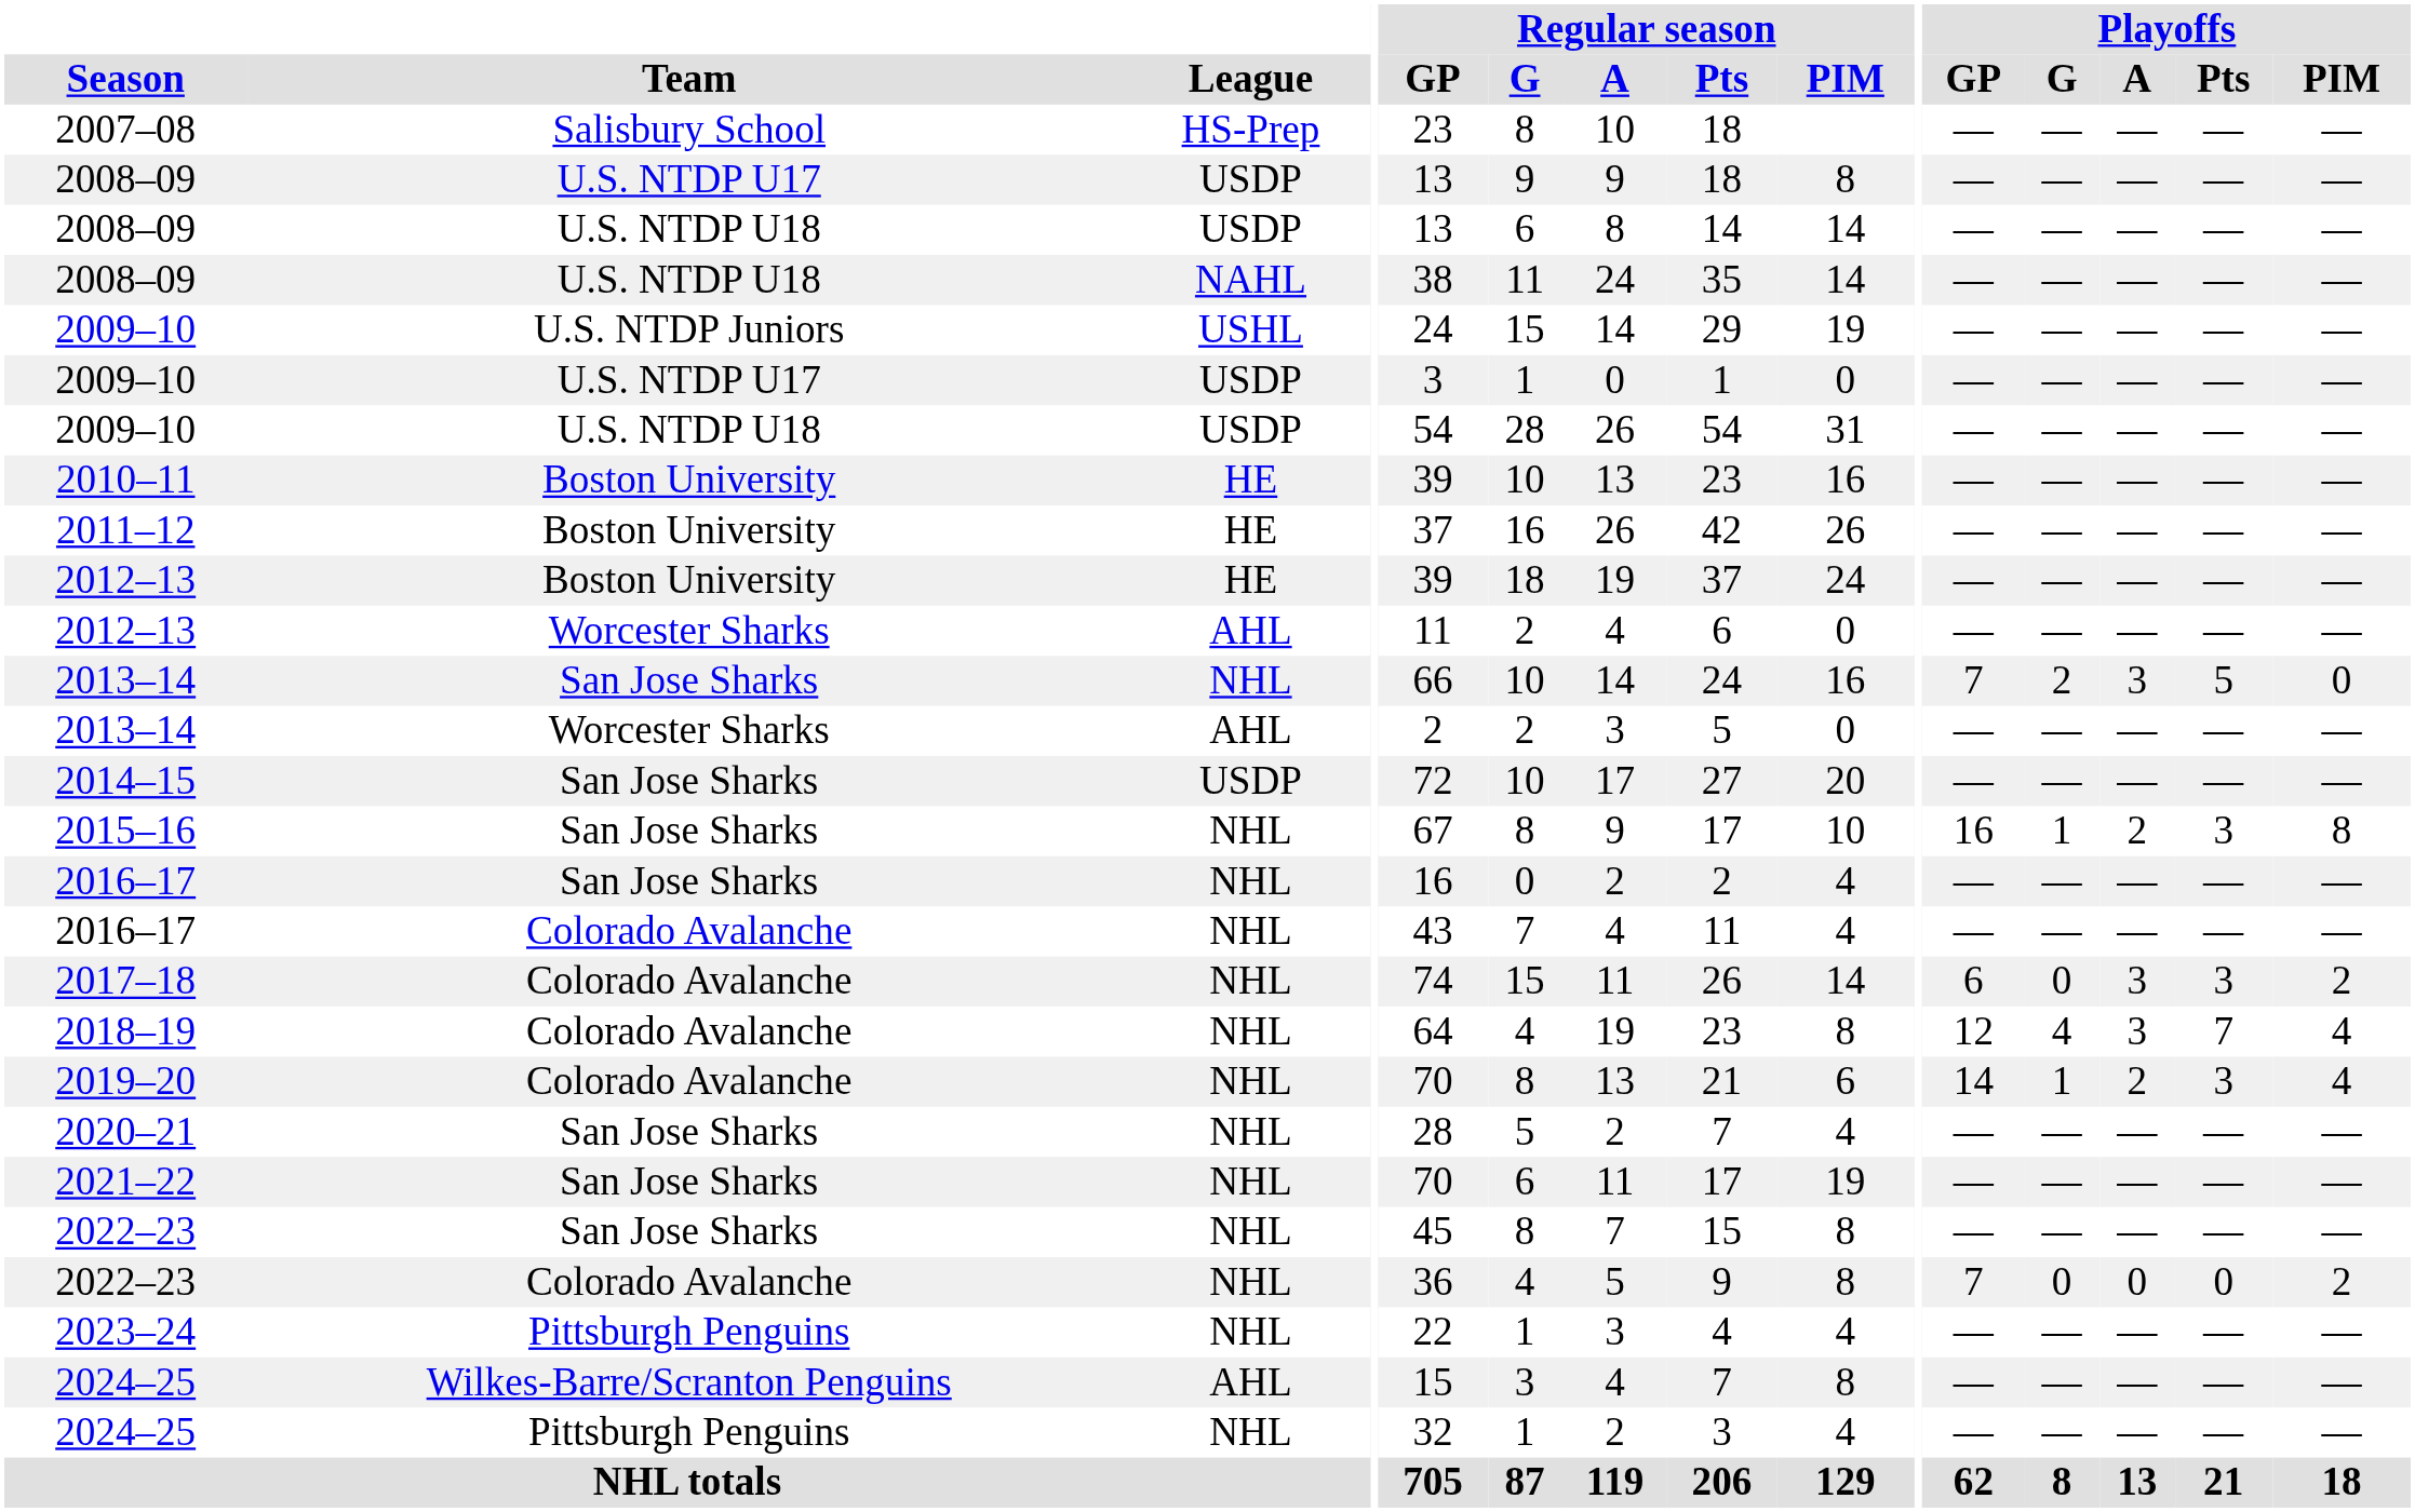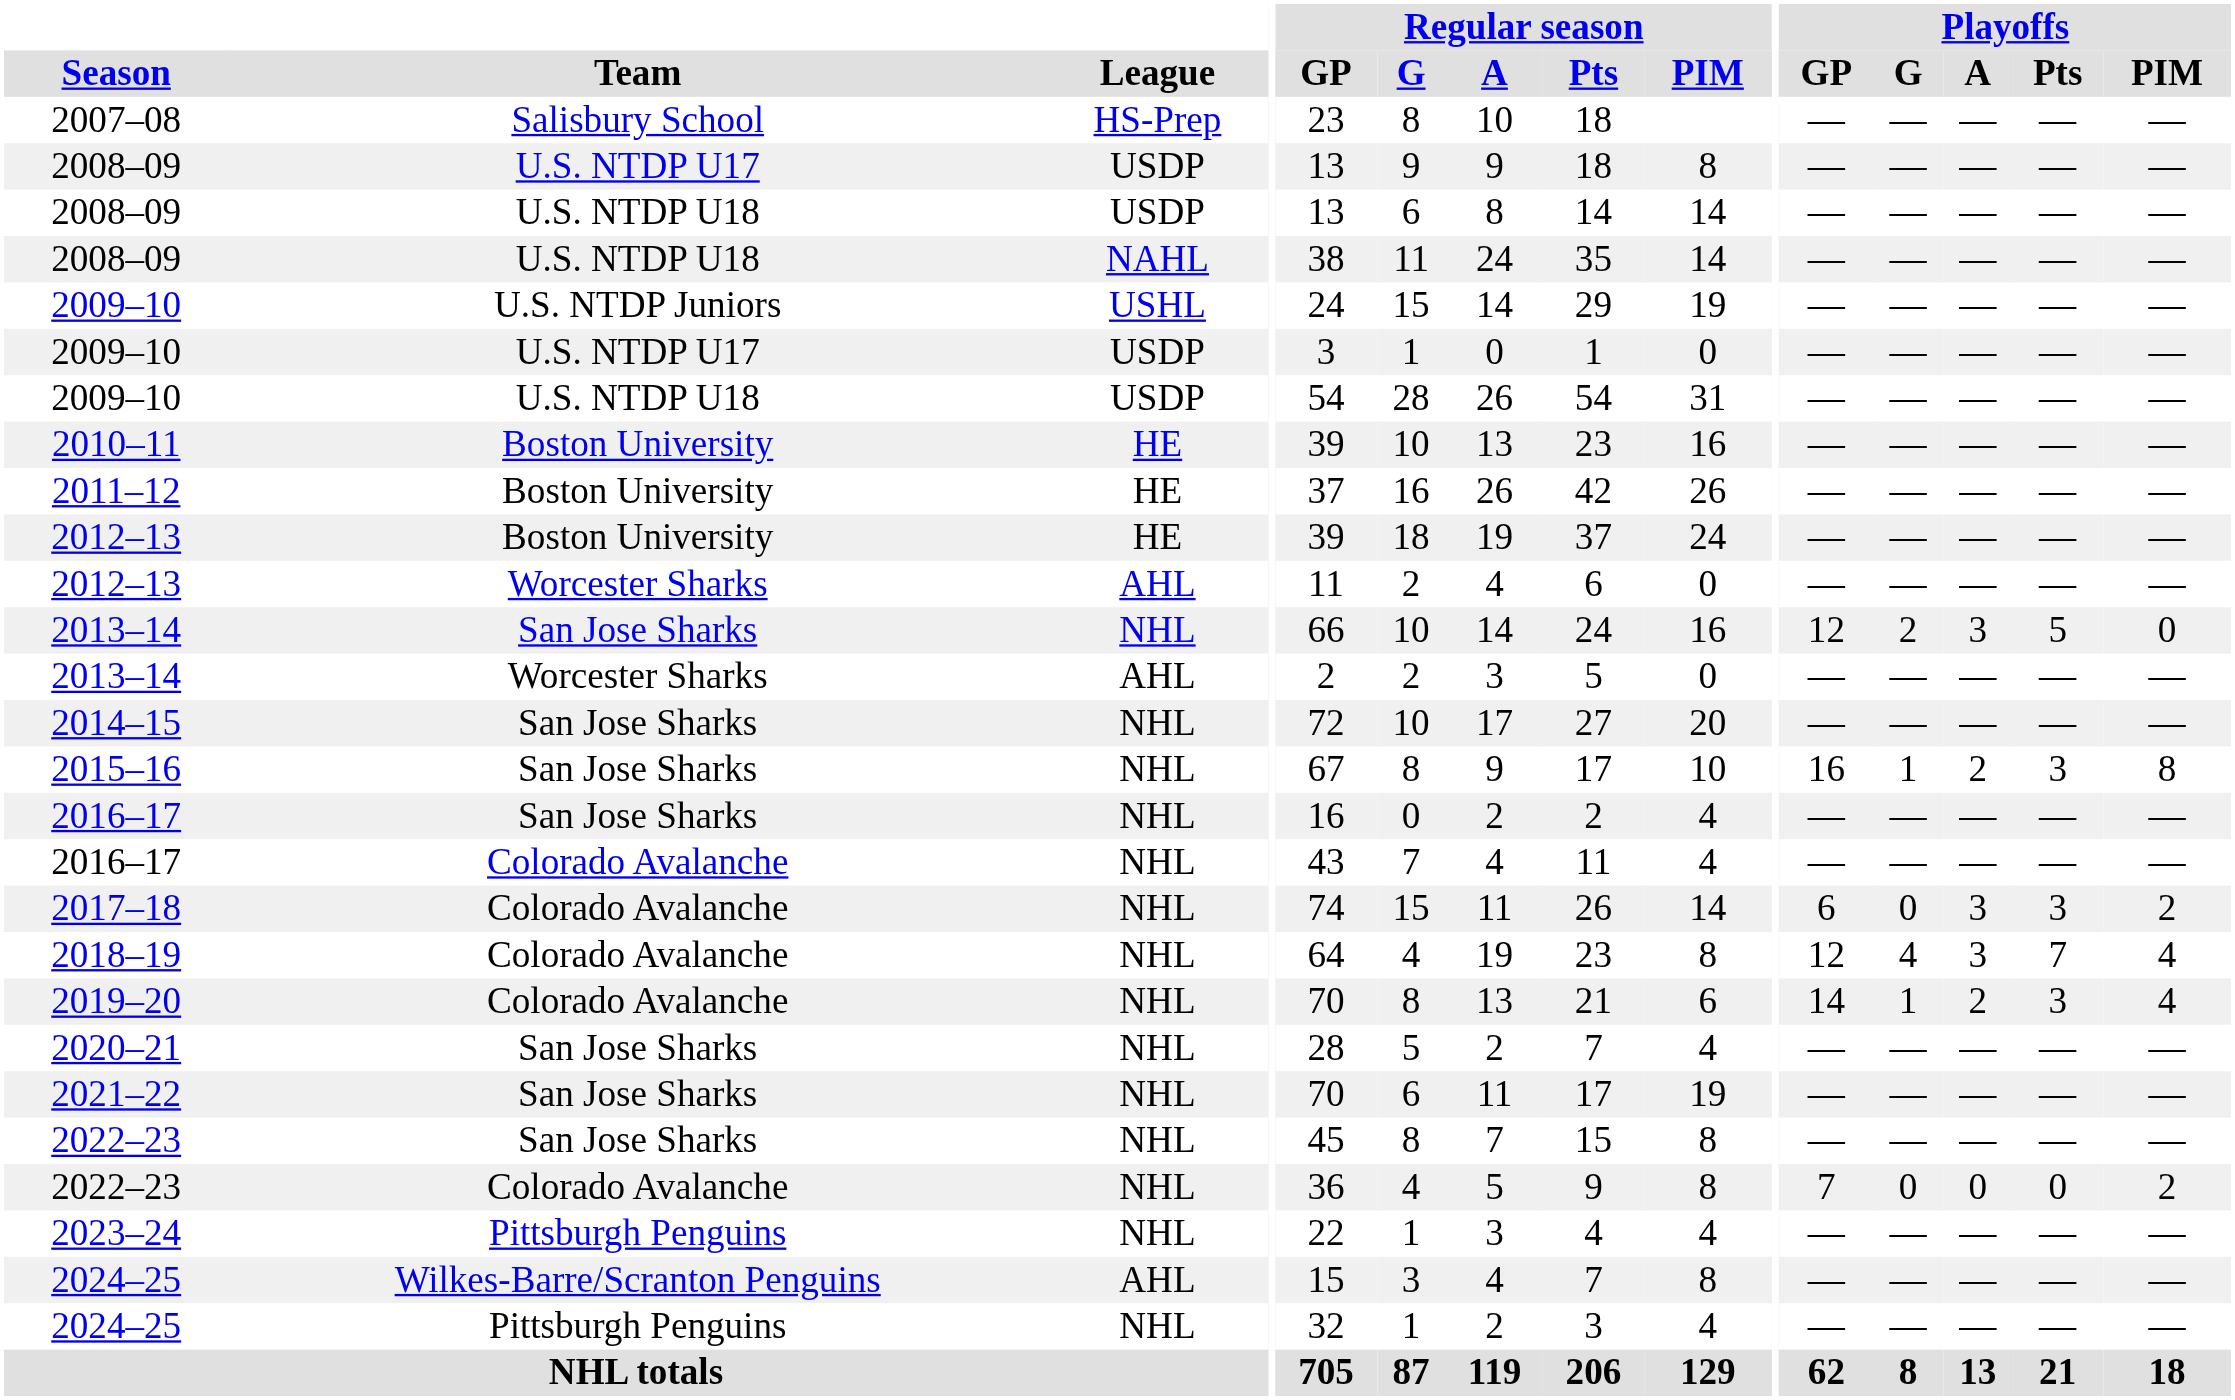 <table border="0" cellpadding="1" cellspacing="0" style="text-align:center; width:60em">
 <tr bgcolor="#e0e0e0">
 <th colspan="3" bgcolor="#ffffff"></th>
 <th rowspan="99" bgcolor="#ffffff"></th>
 <th colspan="5"><a href='#'>Regular season</a></th>
 <th rowspan="99" bgcolor="#ffffff"></th>
 <th colspan="5"><a href='#'>Playoffs</a></th>
 </tr>
 <tr bgcolor="#e0e0e0">
 <th><a href='#'>Season</a></th>
 <th>Team</th>
 <th>League</th>
 <th>GP</th>
 <th><a href='#'>G</a></th>
 <th><a href='#'>A</a></th>
 <th><a href='#'>Pts</a></th>
 <th><a href='#'>PIM</a></th>
 <th>GP</th>
 <th>G</th>
 <th>A</th>
 <th>Pts</th>
 <th>PIM</th>
 </tr>
 <tr>
 <td>2007–08</td>
 <td><a href='#'>Salisbury School</a></td>
 <td><a href='#'>HS-Prep</a></td>
 <td>23</td>
 <td>8</td>
 <td>10</td>
 <td>18</td>
 <td></td>
 <td>—</td>
 <td>—</td>
 <td>—</td>
 <td>—</td>
 <td>—</td>
 </tr>
 <tr bgcolor="#f0f0f0">
 <td>2008–09</td>
 <td><a href='#'>U.S. NTDP U17</a></td>
 <td>USDP</td>
 <td>13</td>
 <td>9</td>
 <td>9</td>
 <td>18</td>
 <td>8</td>
 <td>—</td>
 <td>—</td>
 <td>—</td>
 <td>—</td>
 <td>—</td>
 </tr>
 <tr>
 <td>2008–09</td>
 <td>U.S. NTDP U18</td>
 <td>USDP</td>
 <td>13</td>
 <td>6</td>
 <td>8</td>
 <td>14</td>
 <td>14</td>
 <td>—</td>
 <td>—</td>
 <td>—</td>
 <td>—</td>
 <td>—</td>
 </tr>
 <tr bgcolor="#f0f0f0">
 <td>2008–09</td>
 <td>U.S. NTDP U18</td>
 <td><a href='#'>NAHL</a></td>
 <td>38</td>
 <td>11</td>
 <td>24</td>
 <td>35</td>
 <td>14</td>
 <td>—</td>
 <td>—</td>
 <td>—</td>
 <td>—</td>
 <td>—</td>
 </tr>
 <tr>
 <td><a href='#'>2009–10</a></td>
 <td>U.S. NTDP Juniors</td>
 <td><a href='#'>USHL</a></td>
 <td>24</td>
 <td>15</td>
 <td>14</td>
 <td>29</td>
 <td>19</td>
 <td>—</td>
 <td>—</td>
 <td>—</td>
 <td>—</td>
 <td>—</td>
 </tr>
 <tr bgcolor="#f0f0f0">
 <td>2009–10</td>
 <td>U.S. NTDP U17</td>
 <td>USDP</td>
 <td>3</td>
 <td>1</td>
 <td>0</td>
 <td>1</td>
 <td>0</td>
 <td>—</td>
 <td>—</td>
 <td>—</td>
 <td>—</td>
 <td>—</td>
 </tr>
 <tr>
 <td>2009–10</td>
 <td>U.S. NTDP U18</td>
 <td>USDP</td>
 <td>54</td>
 <td>28</td>
 <td>26</td>
 <td>54</td>
 <td>31</td>
 <td>—</td>
 <td>—</td>
 <td>—</td>
 <td>—</td>
 <td>—</td>
 </tr>
 <tr bgcolor="#f0f0f0">
 <td><a href='#'>2010–11</a></td>
 <td><a href='#'>Boston University</a></td>
 <td><a href='#'>HE</a></td>
 <td>39</td>
 <td>10</td>
 <td>13</td>
 <td>23</td>
 <td>16</td>
 <td>—</td>
 <td>—</td>
 <td>—</td>
 <td>—</td>
 <td>—</td>
 </tr>
 <tr>
 <td><a href='#'>2011–12</a></td>
 <td>Boston University</td>
 <td>HE</td>
 <td>37</td>
 <td>16</td>
 <td>26</td>
 <td>42</td>
 <td>26</td>
 <td>—</td>
 <td>—</td>
 <td>—</td>
 <td>—</td>
 <td>—</td>
 </tr>
 <tr bgcolor="#f0f0f0">
 <td><a href='#'>2012–13</a></td>
 <td>Boston University</td>
 <td>HE</td>
 <td>39</td>
 <td>18</td>
 <td>19</td>
 <td>37</td>
 <td>24</td>
 <td>—</td>
 <td>—</td>
 <td>—</td>
 <td>—</td>
 <td>—</td>
 </tr>
 <tr>
 <td><a href='#'>2012–13</a></td>
 <td><a href='#'>Worcester Sharks</a></td>
 <td><a href='#'>AHL</a></td>
 <td>11</td>
 <td>2</td>
 <td>4</td>
 <td>6</td>
 <td>0</td>
 <td>—</td>
 <td>—</td>
 <td>—</td>
 <td>—</td>
 <td>—</td>
 </tr>
 <tr bgcolor="#f0f0f0">
 <td><a href='#'>2013–14</a></td>
 <td><a href='#'>San Jose Sharks</a></td>
 <td><a href='#'>NHL</a></td>
 <td>66</td>
 <td>10</td>
 <td>14</td>
 <td>24</td>
 <td>16</td>
-<td>7</td>
+<td>12</td>
 <td>2</td>
 <td>3</td>
 <td>5</td>
 <td>0</td>
 </tr>
 <tr>
 <td><a href='#'>2013–14</a></td>
 <td>Worcester Sharks</td>
 <td>AHL</td>
 <td>2</td>
 <td>2</td>
 <td>3</td>
 <td>5</td>
 <td>0</td>
 <td>—</td>
 <td>—</td>
 <td>—</td>
 <td>—</td>
 <td>—</td>
 </tr>
 <tr bgcolor="#f0f0f0">
 <td><a href='#'>2014–15</a></td>
 <td>San Jose Sharks</td>
-<td>USDP</td>
+<td>NHL</td>
 <td>72</td>
 <td>10</td>
 <td>17</td>
 <td>27</td>
 <td>20</td>
 <td>—</td>
 <td>—</td>
 <td>—</td>
 <td>—</td>
 <td>—</td>
 </tr>
 <tr>
 <td><a href='#'>2015–16</a></td>
 <td>San Jose Sharks</td>
 <td>NHL</td>
 <td>67</td>
 <td>8</td>
 <td>9</td>
 <td>17</td>
 <td>10</td>
 <td>16</td>
 <td>1</td>
 <td>2</td>
 <td>3</td>
 <td>8</td>
 </tr>
 <tr bgcolor="#f0f0f0">
 <td><a href='#'>2016–17</a></td>
 <td>San Jose Sharks</td>
 <td>NHL</td>
 <td>16</td>
 <td>0</td>
 <td>2</td>
 <td>2</td>
 <td>4</td>
 <td>—</td>
 <td>—</td>
 <td>—</td>
 <td>—</td>
 <td>—</td>
 </tr>
 <tr>
 <td>2016–17</td>
 <td><a href='#'>Colorado Avalanche</a></td>
 <td>NHL</td>
 <td>43</td>
 <td>7</td>
 <td>4</td>
 <td>11</td>
 <td>4</td>
 <td>—</td>
 <td>—</td>
 <td>—</td>
 <td>—</td>
 <td>—</td>
 </tr>
 <tr bgcolor="#f0f0f0">
 <td><a href='#'>2017–18</a></td>
 <td>Colorado Avalanche</td>
 <td>NHL</td>
 <td>74</td>
 <td>15</td>
 <td>11</td>
 <td>26</td>
 <td>14</td>
 <td>6</td>
 <td>0</td>
 <td>3</td>
 <td>3</td>
 <td>2</td>
 </tr>
 <tr>
 <td><a href='#'>2018–19</a></td>
 <td>Colorado Avalanche</td>
 <td>NHL</td>
 <td>64</td>
 <td>4</td>
 <td>19</td>
 <td>23</td>
 <td>8</td>
 <td>12</td>
 <td>4</td>
 <td>3</td>
 <td>7</td>
 <td>4</td>
 </tr>
 <tr bgcolor="#f0f0f0">
 <td><a href='#'>2019–20</a></td>
 <td>Colorado Avalanche</td>
 <td>NHL</td>
 <td>70</td>
 <td>8</td>
 <td>13</td>
 <td>21</td>
 <td>6</td>
 <td>14</td>
 <td>1</td>
 <td>2</td>
 <td>3</td>
 <td>4</td>
 </tr>
 <tr>
 <td><a href='#'>2020–21</a></td>
 <td>San Jose Sharks</td>
 <td>NHL</td>
 <td>28</td>
 <td>5</td>
 <td>2</td>
 <td>7</td>
 <td>4</td>
 <td>—</td>
 <td>—</td>
 <td>—</td>
 <td>—</td>
 <td>—</td>
 </tr>
 <tr bgcolor="#f0f0f0">
 <td><a href='#'>2021–22</a></td>
 <td>San Jose Sharks</td>
 <td>NHL</td>
 <td>70</td>
 <td>6</td>
 <td>11</td>
 <td>17</td>
 <td>19</td>
 <td>—</td>
 <td>—</td>
 <td>—</td>
 <td>—</td>
 <td>—</td>
 </tr>
 <tr>
 <td><a href='#'>2022–23</a></td>
 <td>San Jose Sharks</td>
 <td>NHL</td>
 <td>45</td>
 <td>8</td>
 <td>7</td>
 <td>15</td>
 <td>8</td>
 <td>—</td>
 <td>—</td>
 <td>—</td>
 <td>—</td>
 <td>—</td>
 </tr>
 <tr bgcolor="#f0f0f0">
 <td>2022–23</td>
 <td>Colorado Avalanche</td>
 <td>NHL</td>
 <td>36</td>
 <td>4</td>
 <td>5</td>
 <td>9</td>
 <td>8</td>
 <td>7</td>
 <td>0</td>
 <td>0</td>
 <td>0</td>
 <td>2</td>
 </tr>
 <tr>
 <td><a href='#'>2023–24</a></td>
 <td><a href='#'>Pittsburgh Penguins</a></td>
 <td>NHL</td>
 <td>22</td>
 <td>1</td>
 <td>3</td>
 <td>4</td>
 <td>4</td>
 <td>—</td>
 <td>—</td>
 <td>—</td>
 <td>—</td>
 <td>—</td>
 </tr>
 <tr bgcolor="#f0f0f0">
 <td><a href='#'>2024–25</a></td>
 <td><a href='#'>Wilkes-Barre/Scranton Penguins</a></td>
 <td>AHL</td>
 <td>15</td>
 <td>3</td>
 <td>4</td>
 <td>7</td>
 <td>8</td>
 <td>—</td>
 <td>—</td>
 <td>—</td>
 <td>—</td>
 <td>—</td>
 </tr>
 <tr>
 <td><a href='#'>2024–25</a></td>
 <td>Pittsburgh Penguins</td>
 <td>NHL</td>
 <td>32</td>
 <td>1</td>
 <td>2</td>
 <td>3</td>
 <td>4</td>
 <td>—</td>
 <td>—</td>
 <td>—</td>
 <td>—</td>
 <td>—</td>
 </tr>
 <tr bgcolor="#e0e0e0">
 <th colspan="3">NHL totals</th>
 <th>705</th>
 <th>87</th>
 <th>119</th>
 <th>206</th>
 <th>129</th>
 <th>62</th>
 <th>8</th>
 <th>13</th>
 <th>21</th>
 <th>18</th>
 </tr>
 </table>
